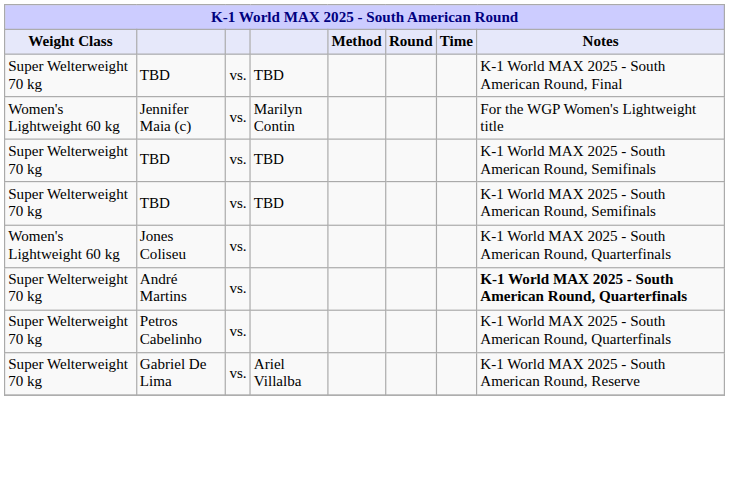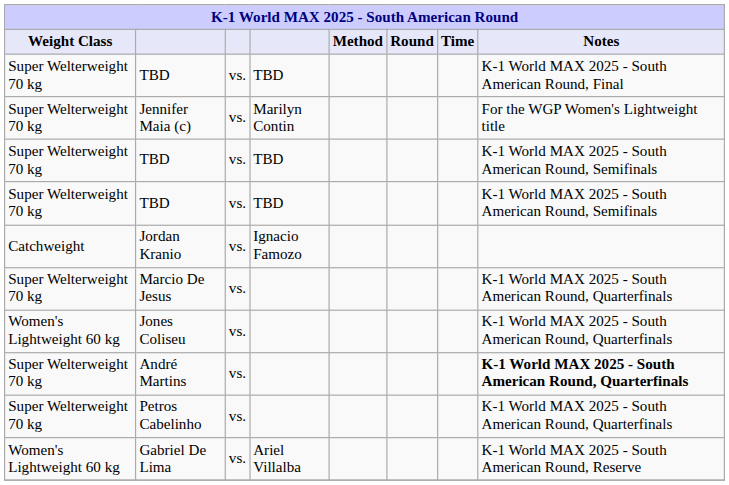 <table class="wikitable" style="font-size: 80%;">
 <tr>
 <th colspan="8" style="background-color: #ccf; color: #000080; text-align: center;"><strong>K-1 World MAX 2025 - South American Round</strong></th>
 </tr>
 <tr>
 <th colspan="1" style="background-color: #E6E8FA; color: #000000; text-align: center;">Weight Class</th>
 <th colspan="1" style="background-color: #E6E8FA; color: #000000; text-align: center;"></th>
 <th colspan="1" style="background-color: #E6E8FA; color: #000000; text-align: center;"></th>
 <th colspan="1" style="background-color: #E6E8FA; color: #000000; text-align: center;"></th>
 <th colspan="1" style="background-color: #E6E8FA; color: #000000; text-align: center;">Method</th>
 <th colspan="1" style="background-color: #E6E8FA; color: #000000; text-align: center;">Round</th>
 <th colspan="1" style="background-color: #E6E8FA; color: #000000; text-align: center;">Time</th>
 <th colspan="1" style="background-color: #E6E8FA; color: #000000; text-align: center;">Notes</th>
 </tr>
 <tr>
 <td>Super Welterweight 70 kg</td>
 <td> TBD</td>
 <td align=center>vs.</td>
 <td> TBD</td>
 <td></td>
 <td align=center></td>
 <td align=center></td>
 <td>K-1 World MAX 2025 - South American Round, Final</td>
 </tr>
 <tr>
-<td>Women's Lightweight 60 kg</td>
+<td>Super Welterweight 70 kg</td>
 <td> Jennifer Maia (c)</td>
 <td align=center>vs.</td>
 <td> Marilyn Contin</td>
 <td></td>
 <td align=center></td>
 <td align=center></td>
 <td>For the WGP Women's Lightweight title</td>
 </tr>
 <tr>
 <td>Super Welterweight 70 kg</td>
 <td> TBD</td>
 <td align=center>vs.</td>
 <td> TBD</td>
 <td></td>
 <td align=center></td>
 <td align=center></td>
 <td>K-1 World MAX 2025 - South American Round, Semifinals</td>
 </tr>
 <tr>
 <td>Super Welterweight 70 kg</td>
 <td> TBD</td>
 <td align=center>vs.</td>
 <td> TBD</td>
 <td></td>
 <td align=center></td>
 <td align=center></td>
 <td>K-1 World MAX 2025 - South American Round, Semifinals</td>
+</tr>
+<tr>
+<td>Catchweight</td>
+<td> Jordan Kranio</td>
+<td align=center>vs.</td>
+<td> Ignacio Famozo</td>
+<td></td>
+<td align=center></td>
+<td align=center></td>
+<td></td>
+</tr>
+<tr>
+<td>Super Welterweight 70 kg</td>
+<td> Marcio De Jesus</td>
+<td align=center>vs.</td>
+<td></td>
+<td></td>
+<td align=center></td>
+<td align=center></td>
+<td>K-1 World MAX 2025 - South American Round, Quarterfinals</td>
 </tr>
 <tr>
 <td>Women's Lightweight 60 kg</td>
 <td> Jones Coliseu</td>
 <td align=center>vs.</td>
 <td></td>
 <td></td>
 <td align=center></td>
 <td align=center></td>
 <td>K-1 World MAX 2025 - South American Round, Quarterfinals</td>
 </tr>
 <tr>
 <td>Super Welterweight 70 kg</td>
 <td> André Martins</td>
 <td align=center>vs.</td>
 <td></td>
 <td></td>
 <td align=center></td>
 <td align=center></td>
 <td><strong>K-1 World MAX 2025 - South American Round, Quarterfinals</strong></td>
 </tr>
 <tr>
 <td>Super Welterweight 70 kg</td>
 <td> Petros Cabelinho</td>
 <td align=center>vs.</td>
 <td></td>
 <td></td>
 <td align=center></td>
 <td align=center></td>
 <td>K-1 World MAX 2025 - South American Round, Quarterfinals</td>
 </tr>
 <tr>
-<td>Super Welterweight 70 kg</td>
+<td>Women's Lightweight 60 kg</td>
 <td> Gabriel De Lima</td>
 <td align=center>vs.</td>
 <td> Ariel Villalba</td>
 <td></td>
 <td align=center></td>
 <td align=center></td>
 <td>K-1 World MAX 2025 - South American Round, Reserve</td>
 </tr>
 <tr>
 </tr>
 </table>
